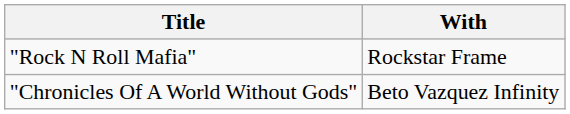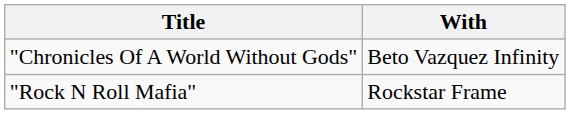 <table class="wikitable">
 <tr>
 <th>Title</th>
 <th>With</th>
 </tr>
 <tr>
+<td>"Chronicles Of A World Without Gods"</td>
+<td>Beto Vazquez Infinity</td>
+</tr>
+<tr>
 <td>"Rock N Roll Mafia"</td>
 <td>Rockstar Frame</td>
 </tr>
-<tr>
-<td>"Chronicles Of A World Without Gods"</td>
-<td>Beto Vazquez Infinity</td>
-</tr>
 </table>
